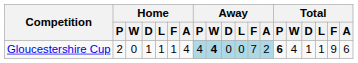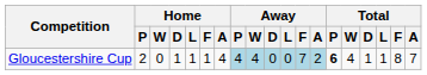 <table class="wikitable" style="text-align:center;">
 <tr>
 <th rowspan="2">Competition</th>
 <th colspan="6">Home</th>
 <th colspan="6">Away</th>
 <th colspan="6">Total</th>
 </tr>
 <tr>
 <th>P</th>
 <th>W</th>
 <th>D</th>
 <th>L</th>
 <th>F</th>
 <th>A</th>
 <th>P</th>
 <th>W</th>
 <th>D</th>
 <th>L</th>
 <th>F</th>
 <th>A</th>
 <th>P</th>
 <th>W</th>
 <th>D</th>
 <th>L</th>
 <th>F</th>
 <th>A</th>
 </tr>
 <tr>
 <td style="text-align:left;"><a href='#'>Gloucestershire Cup</a></td>
 <td>2</td>
 <td>0</td>
 <td>1</td>
 <td>1</td>
 <td>1</td>
 <td>4</td>
 <td style="background-color:#ADD8E6;">4</td>
-<td style="background-color:#ADD8E6;"><strong>4</strong></td>
+<td style="background-color:#ADD8E6;">4</td>
 <td style="background-color:#ADD8E6;">0</td>
 <td style="background-color:#ADD8E6;">0</td>
 <td style="background-color:#ADD8E6;">7</td>
 <td style="background-color:#ADD8E6;">2</td>
 <td><strong>6</strong></td>
 <td>4</td>
 <td>1</td>
 <td>1</td>
-<td>9</td>
-<td>6</td>
+<td>8</td>
+<td>7</td>
 </tr>
 </table>
